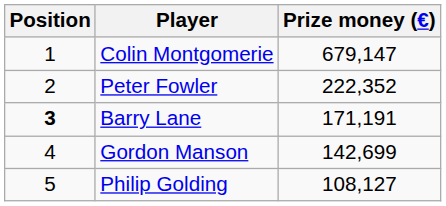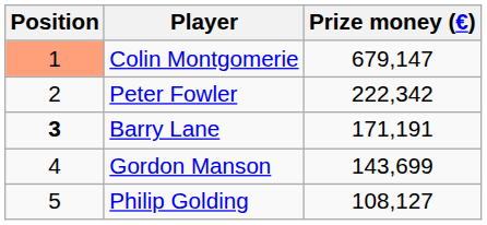 <table class=wikitable>
 <tr>
 <th>Position</th>
 <th>Player</th>
 <th>Prize money (<a href='#'>€</a>)</th>
 </tr>
 <tr>
-<td align=center>1</td>
+<td align=center style="background: lightsalmon;">1</td>
 <td> <a href='#'>Colin Montgomerie</a></td>
 <td align=center>679,147</td>
 </tr>
 <tr>
 <td align=center>2</td>
 <td> <a href='#'>Peter Fowler</a></td>
-<td align=center>222,352</td>
+<td align=center>222,342</td>
 </tr>
 <tr>
 <td align=center><strong>3</strong></td>
 <td> <a href='#'>Barry Lane</a></td>
 <td align=center>171,191</td>
 </tr>
 <tr>
 <td align=center>4</td>
 <td> <a href='#'>Gordon Manson</a></td>
-<td align=center>142,699</td>
+<td align=center>143,699</td>
 </tr>
 <tr>
 <td align=center>5</td>
 <td> <a href='#'>Philip Golding</a></td>
 <td align=center>108,127</td>
 </tr>
 </table>
